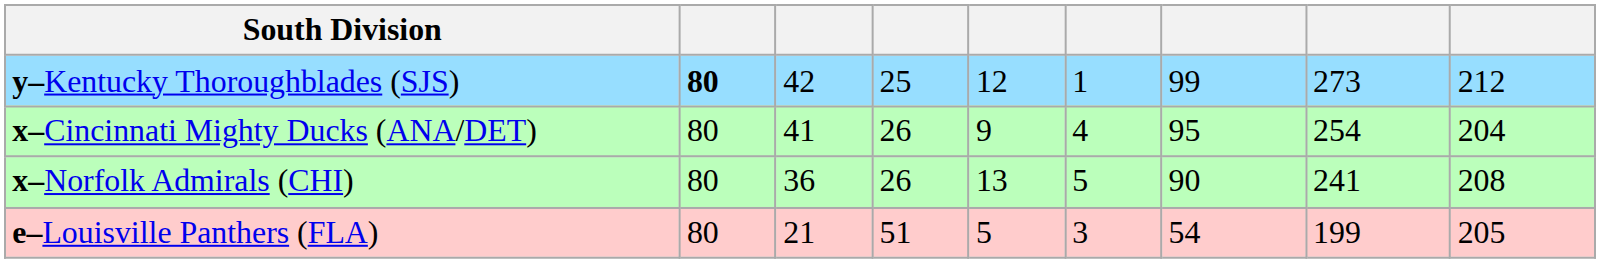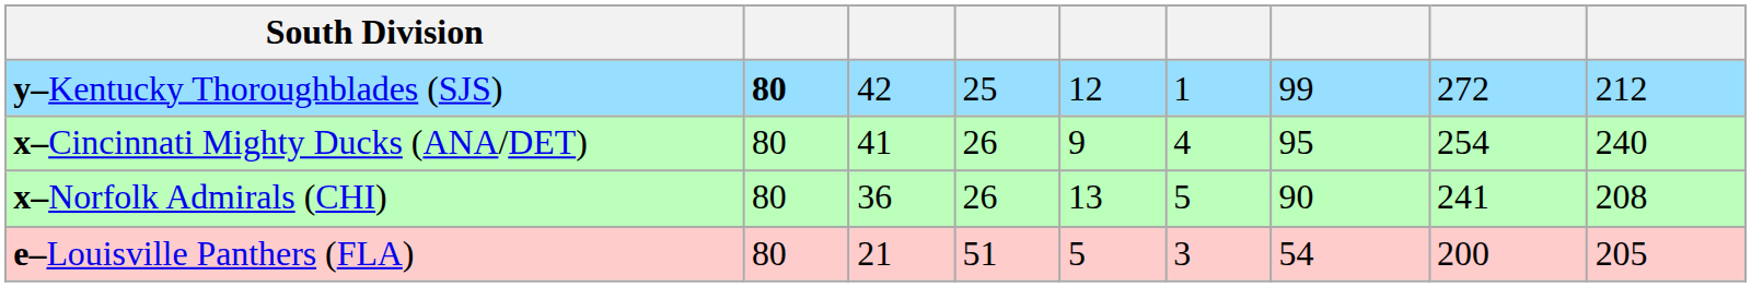 <table class="wikitable" style="width:50em">
 <tr>
 <th width="35%">South Division</th>
 <th width="5%"></th>
 <th width="5%"></th>
 <th width="5%"></th>
 <th width="5%"></th>
 <th width="5%"></th>
 <th width="7.5%"></th>
 <th width="7.5%"></th>
 <th width="7.5%"></th>
 </tr>
 <tr bgcolor="#97DEFF">
 <td><strong>y–</strong><a href='#'>Kentucky Thoroughblades</a> (<a href='#'>SJS</a>)</td>
 <td><strong>80</strong></td>
 <td>42</td>
 <td>25</td>
 <td>12</td>
 <td>1</td>
 <td>99</td>
-<td>273</td>
+<td>272</td>
 <td>212</td>
 </tr>
 <tr bgcolor="#bbffbb">
 <td><strong>x–</strong><a href='#'>Cincinnati Mighty Ducks</a> (<a href='#'>ANA</a>/<a href='#'>DET</a>)</td>
 <td>80</td>
 <td>41</td>
 <td>26</td>
 <td>9</td>
 <td>4</td>
 <td>95</td>
 <td>254</td>
-<td>204</td>
+<td>240</td>
 </tr>
 <tr bgcolor="#bbffbb">
 <td><strong>x–</strong><a href='#'>Norfolk Admirals</a> (<a href='#'>CHI</a>)</td>
 <td>80</td>
 <td>36</td>
 <td>26</td>
 <td>13</td>
 <td>5</td>
 <td>90</td>
 <td>241</td>
 <td>208</td>
 </tr>
 <tr bgcolor="#ffcccc">
 <td><strong>e–</strong><a href='#'>Louisville Panthers</a> (<a href='#'>FLA</a>)</td>
 <td>80</td>
 <td>21</td>
 <td>51</td>
 <td>5</td>
 <td>3</td>
 <td>54</td>
-<td>199</td>
+<td>200</td>
 <td>205</td>
 </tr>
 </table>
